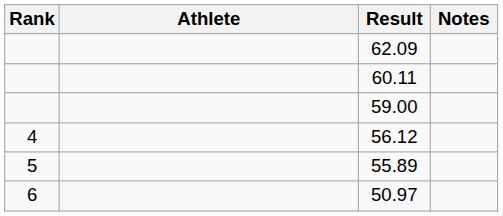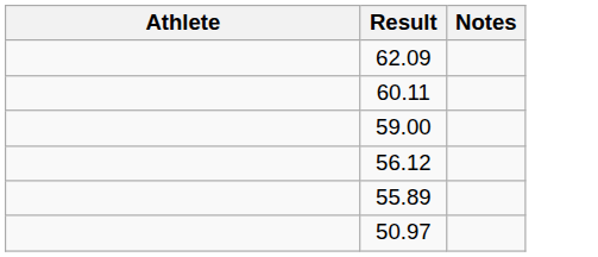 <table class="wikitable" style="text-align:center">
 <tr>
-<th width=40>Rank</th>
 <th width=250>Athlete</th>
 <th width=55>Result</th>
 <th width=50>Notes</th>
 </tr>
 <tr>
-<td></td>
 <td align=left></td>
 <td>62.09</td>
 <td></td>
 </tr>
 <tr>
-<td></td>
 <td align=left></td>
 <td>60.11</td>
 <td></td>
 </tr>
 <tr>
-<td></td>
 <td align=left></td>
 <td>59.00</td>
 <td></td>
 </tr>
 <tr>
-<td>4</td>
 <td align=left></td>
 <td>56.12</td>
 <td></td>
 </tr>
 <tr>
-<td>5</td>
 <td align=left></td>
 <td>55.89</td>
 <td></td>
 </tr>
 <tr>
-<td>6</td>
 <td align=left></td>
 <td>50.97</td>
 <td></td>
 </tr>
 </table>
